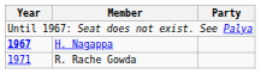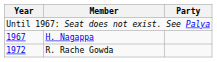 <table class="wikitable sortable">
 <tr>
 <th>Year</th>
 <th>Member</th>
 <th colspan="2">Party</th>
 </tr>
 <tr>
 <td colspan="4" align="center">Until 1967: <em>Seat does not exist. See <a href='#'>Palya</a></em></td>
 </tr>
 <tr>
-<td><strong><a href='#'>1967</a></strong></td>
+<td><a href='#'>1967</a></td>
 <td><a href='#'>H. Nagappa</a></td>
 <td></td>
 </tr>
 <tr>
-<td><a href='#'>1971</a></td>
+<td><a href='#'>1972</a></td>
 <td>R. Rache Gowda</td>
 </tr>
 </table>
